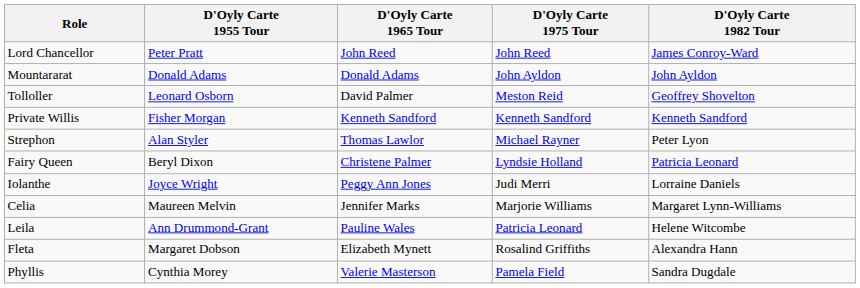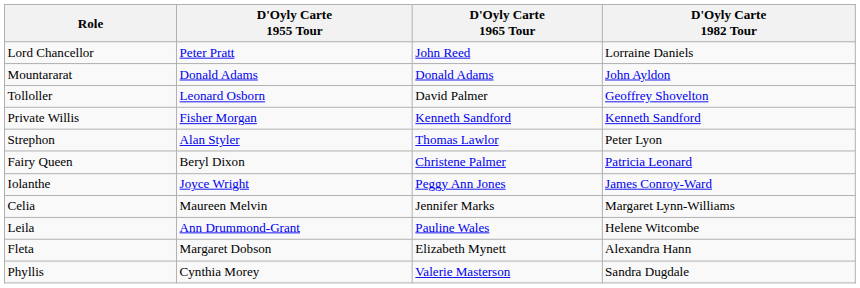 <table class="wikitable" style="width:65em; font-size:90%; line-height:1.2">
 <tr>
 <th>Role</th>
 <th>D'Oyly Carte<br>1955 Tour</th>
 <th>D'Oyly Carte<br>1965 Tour</th>
-<th>D'Oyly Carte<br>1975 Tour</th>
 <th>D'Oyly Carte<br>1982 Tour</th>
 </tr>
 <tr>
 <td>Lord Chancellor</td>
 <td><a href='#'>Peter Pratt</a></td>
 <td><a href='#'>John Reed</a></td>
-<td><a href='#'>John Reed</a></td>
-<td><a href='#'>James Conroy-Ward</a></td>
+<td>Lorraine Daniels</td>
 </tr>
 <tr>
 <td>Mountararat</td>
 <td><a href='#'>Donald Adams</a></td>
 <td><a href='#'>Donald Adams</a></td>
 <td><a href='#'>John Ayldon</a></td>
-<td><a href='#'>John Ayldon</a></td>
 </tr>
 <tr>
 <td>Tolloller</td>
 <td><a href='#'>Leonard Osborn</a></td>
 <td>David Palmer</td>
-<td><a href='#'>Meston Reid</a></td>
 <td><a href='#'>Geoffrey Shovelton</a></td>
 </tr>
 <tr>
 <td>Private Willis</td>
 <td><a href='#'>Fisher Morgan</a></td>
 <td><a href='#'>Kenneth Sandford</a></td>
 <td><a href='#'>Kenneth Sandford</a></td>
-<td><a href='#'>Kenneth Sandford</a></td>
 </tr>
 <tr>
 <td>Strephon</td>
 <td><a href='#'>Alan Styler</a></td>
 <td><a href='#'>Thomas Lawlor</a></td>
-<td><a href='#'>Michael Rayner</a></td>
 <td>Peter Lyon</td>
 </tr>
 <tr>
 <td>Fairy Queen</td>
 <td>Beryl Dixon</td>
 <td><a href='#'>Christene Palmer</a></td>
-<td><a href='#'>Lyndsie Holland</a></td>
 <td><a href='#'>Patricia Leonard</a></td>
 </tr>
 <tr>
 <td>Iolanthe</td>
 <td><a href='#'>Joyce Wright</a></td>
 <td><a href='#'>Peggy Ann Jones</a></td>
-<td>Judi Merri</td>
-<td>Lorraine Daniels</td>
+<td><a href='#'>James Conroy-Ward</a></td>
 </tr>
 <tr>
 <td>Celia</td>
 <td>Maureen Melvin</td>
 <td>Jennifer Marks</td>
-<td>Marjorie Williams</td>
 <td>Margaret Lynn-Williams</td>
 </tr>
 <tr>
 <td>Leila</td>
 <td><a href='#'>Ann Drummond-Grant</a></td>
 <td><a href='#'>Pauline Wales</a></td>
-<td><a href='#'>Patricia Leonard</a></td>
 <td>Helene Witcombe</td>
 </tr>
 <tr>
 <td>Fleta</td>
 <td>Margaret Dobson</td>
 <td>Elizabeth Mynett</td>
-<td>Rosalind Griffiths</td>
 <td>Alexandra Hann</td>
 </tr>
 <tr>
 <td>Phyllis</td>
 <td>Cynthia Morey</td>
 <td><a href='#'>Valerie Masterson</a></td>
-<td><a href='#'>Pamela Field</a></td>
 <td>Sandra Dugdale</td>
 </tr>
 </table>
